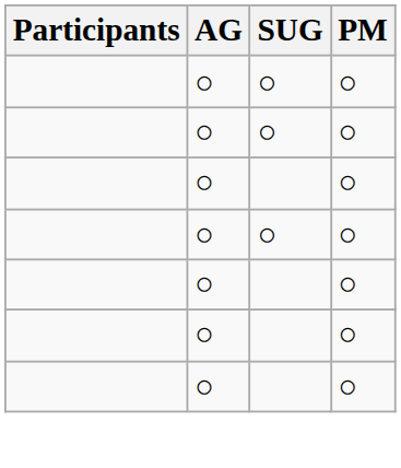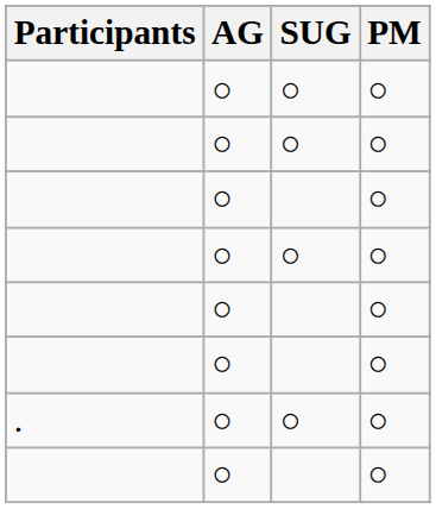 <table class="wikitable">
 <tr>
 <th>Participants</th>
 <th>AG</th>
 <th>SUG</th>
 <th>PM</th>
 </tr>
 <tr>
 <td></td>
 <td>○</td>
 <td>○</td>
 <td>○</td>
 </tr>
 <tr>
 <td></td>
 <td>○</td>
 <td>○</td>
 <td>○</td>
 </tr>
 <tr>
 <td></td>
 <td>○</td>
 <td></td>
 <td>○</td>
 </tr>
 <tr>
 <td></td>
 <td>○</td>
 <td>○</td>
 <td>○</td>
 </tr>
 <tr>
 <td></td>
 <td>○</td>
 <td></td>
 <td>○</td>
 </tr>
 <tr>
 <td></td>
 <td>○</td>
 <td></td>
 <td>○</td>
 </tr>
 <tr>
+<td>.</td>
+<td>○</td>
+<td>○</td>
+<td>○</td>
+</tr>
+<tr>
 <td></td>
 <td>○</td>
 <td></td>
 <td>○</td>
 </tr>
 </table>
